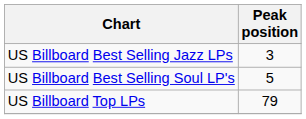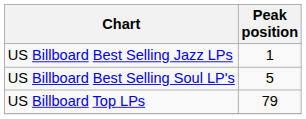 <table class="wikitable">
 <tr>
 <th>Chart</th>
 <th>Peak<br>position</th>
 </tr>
 <tr>
 <td>US <a href='#'>Billboard</a> <a href='#'>Best Selling Jazz LPs</a></td>
-<td align="center">3</td>
+<td align="center">1</td>
 </tr>
 <tr>
 <td>US <a href='#'>Billboard</a> <a href='#'>Best Selling Soul LP's</a></td>
 <td align="center">5</td>
 </tr>
 <tr>
 <td>US <a href='#'>Billboard</a> <a href='#'>Top LPs</a></td>
 <td align="center">79</td>
 </tr>
 <tr>
 </tr>
 </table>
